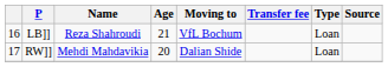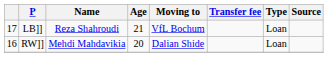 <table class="wikitable sortable " style="text-align:center">
 <tr>
 <th></th>
 <th><a href='#'>P</a></th>
 <th>Name</th>
 <th>Age</th>
 <th>Moving to</th>
 <th><a href='#'>Transfer fee</a></th>
 <th>Type</th>
 <th>Source</th>
 </tr>
 <tr>
-<td>16</td>
+<td>17</td>
 <td [[>LB]]</td>
 <td><a href='#'>Reza Shahroudi</a></td>
 <td>21</td>
 <td> <a href='#'>VfL Bochum</a></td>
 <td></td>
 <td>Loan</td>
 <td></td>
 </tr>
 <tr>
-<td>17</td>
+<td>16</td>
 <td [[>RW]]</td>
 <td><a href='#'>Mehdi Mahdavikia</a></td>
 <td>20</td>
 <td> <a href='#'>Dalian Shide</a></td>
 <td></td>
 <td>Loan</td>
 <td></td>
 </tr>
 <tr>
 </tr>
 </table>
